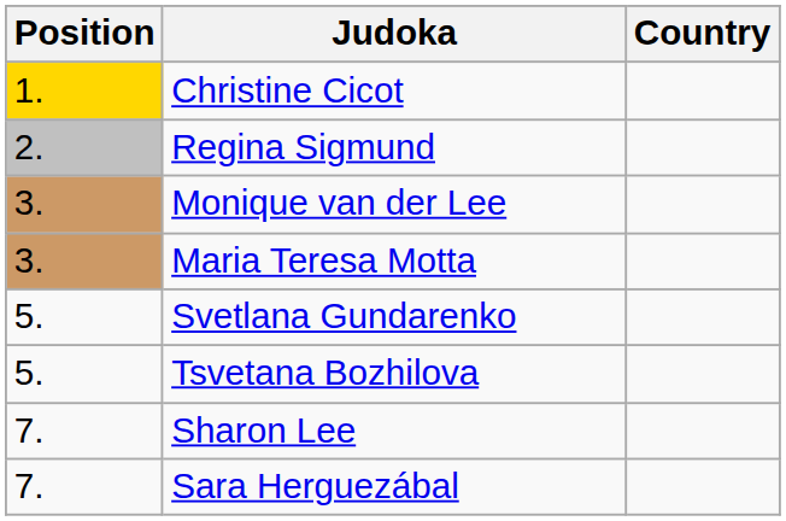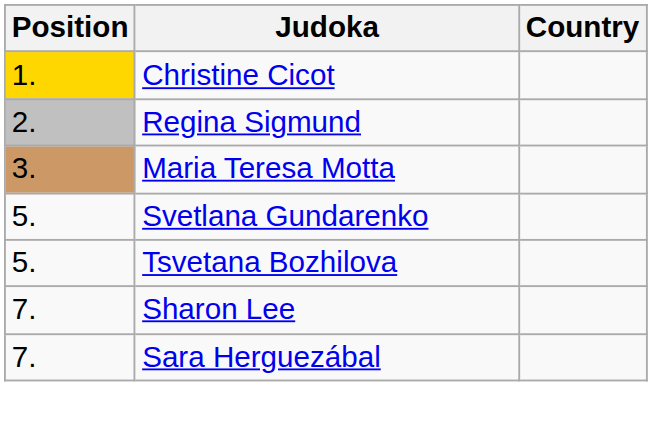 <table class=wikitable>
 <tr>
 <th width=10>Position</th>
 <th width=200>Judoka</th>
 <th width=10>Country</th>
 </tr>
 <tr>
 <td bgcolor=gold>1.</td>
 <td><a href='#'>Christine Cicot</a></td>
 <td></td>
 </tr>
 <tr>
 <td bgcolor=silver>2.</td>
 <td><a href='#'>Regina Sigmund</a></td>
-<td></td>
-</tr>
-<tr>
-<td bgcolor=CC9966>3.</td>
-<td><a href='#'>Monique van der Lee</a></td>
 <td></td>
 </tr>
 <tr>
 <td bgcolor=CC9966>3.</td>
 <td><a href='#'>Maria Teresa Motta</a></td>
 <td></td>
 </tr>
 <tr>
 <td>5.</td>
 <td><a href='#'>Svetlana Gundarenko</a></td>
 <td></td>
 </tr>
 <tr>
 <td>5.</td>
 <td><a href='#'>Tsvetana Bozhilova</a></td>
 <td></td>
 </tr>
 <tr>
 <td>7.</td>
 <td><a href='#'>Sharon Lee</a></td>
 <td></td>
 </tr>
 <tr>
 <td>7.</td>
 <td><a href='#'>Sara Herguezábal</a></td>
 <td></td>
 </tr>
 </table>
